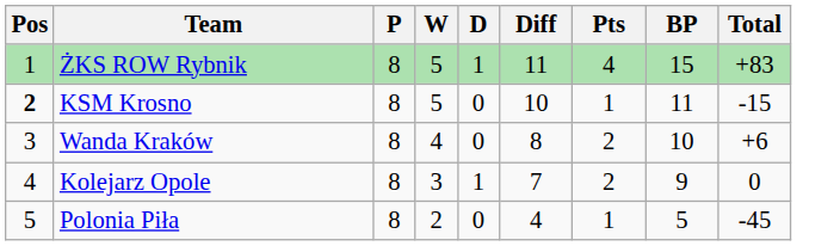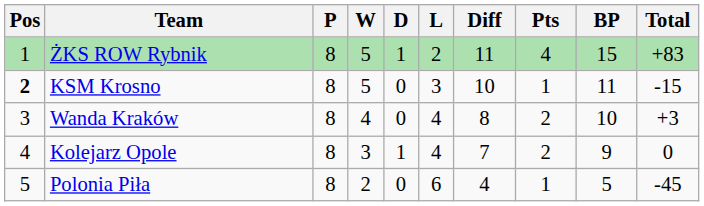 <table class="wikitable" style="font-size: 100%">
 <tr>
 <th width=20>Pos</th>
 <th width=200>Team</th>
 <th width=20>P</th>
 <th width=20>W</th>
 <th width=20>D</th>
+<th width=20>L</th>
 <th width=40>Diff</th>
 <th width=40>Pts</th>
 <th width=40>BP</th>
 <th width=40>Total</th>
 </tr>
 <tr align=center style="background:#ACE1AF;">
 <td>1</td>
 <td align="left"><a href='#'>ŻKS ROW Rybnik</a></td>
 <td>8</td>
 <td>5</td>
 <td>1</td>
+<td>2</td>
 <td>11</td>
 <td>4</td>
 <td>15</td>
 <td>+83</td>
 </tr>
 <tr align=center>
 <td><strong>2</strong></td>
 <td align="left"><a href='#'>KSM Krosno</a></td>
 <td>8</td>
 <td>5</td>
 <td>0</td>
+<td>3</td>
 <td>10</td>
 <td>1</td>
 <td>11</td>
 <td>-15</td>
 </tr>
 <tr align=center>
 <td>3</td>
 <td align="left"><a href='#'>Wanda Kraków</a></td>
 <td>8</td>
 <td>4</td>
 <td>0</td>
+<td>4</td>
 <td>8</td>
 <td>2</td>
 <td>10</td>
-<td>+6</td>
+<td>+3</td>
 </tr>
 <tr align=center>
 <td>4</td>
 <td align="left"><a href='#'>Kolejarz Opole</a></td>
 <td>8</td>
 <td>3</td>
 <td>1</td>
+<td>4</td>
 <td>7</td>
 <td>2</td>
 <td>9</td>
 <td>0</td>
 </tr>
 <tr align=center>
 <td>5</td>
 <td align="left"><a href='#'>Polonia Piła</a></td>
 <td>8</td>
 <td>2</td>
 <td>0</td>
+<td>6</td>
 <td>4</td>
 <td>1</td>
 <td>5</td>
 <td>-45</td>
 </tr>
 </table>
